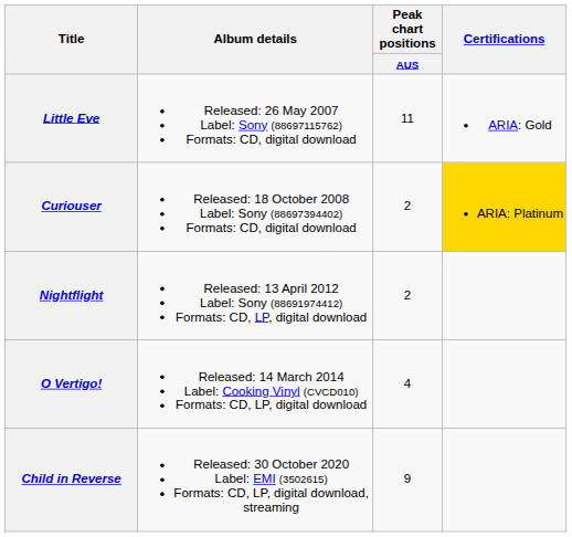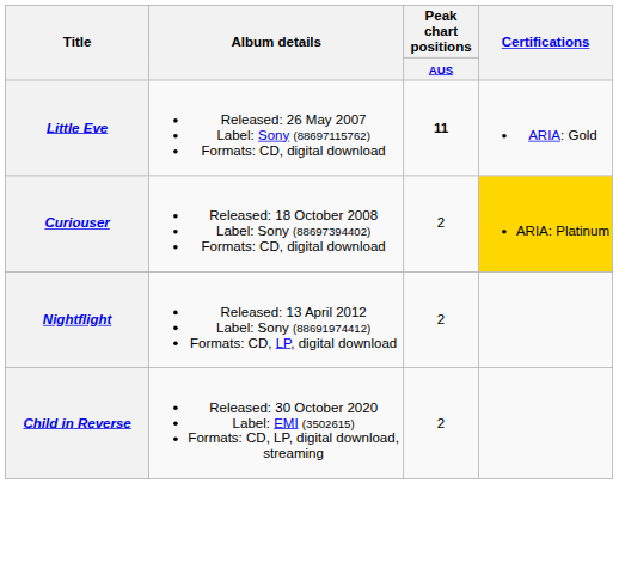 <table class="wikitable plainrowheaders" style="text-align:center">
 <tr>
 <th scope="col" rowspan="2" style="width:10em;">Title</th>
 <th scope="col" rowspan="2" style="width:18em;">Album details</th>
 <th scope="col" colspan="1" style="width:5em;">Peak chart<br>positions</th>
 <th scope="col" rowspan="2" style="width:10m;"><a href='#'>Certifications</a></th>
 </tr>
 <tr>
 <th scope="col" style="text-align:center;"><small><a href='#'>AUS</a><br></small></th>
 </tr>
 <tr>
 <th scope="row"><em><a href='#'>Little Eve</a></em></th>
 <td><br><ul><li>Released: 26 May 2007</li><li>Label: <a href='#'>Sony</a> <small>(88697115762)</small></li><li>Formats: CD, digital download</li></ul></td>
-<td>11</td>
+<td><strong>11</strong></td>
 <td><br><ul><li><a href='#'>ARIA</a>: Gold</li></ul></td>
 </tr>
 <tr>
 <th scope="row"><em><a href='#'>Curiouser</a></em></th>
 <td><br><ul><li>Released: 18 October 2008</li><li>Label: Sony <small>(88697394402)</small></li><li>Formats: CD, digital download</li></ul></td>
 <td>2</td>
 <td style="background: gold;"><br><ul><li>ARIA: Platinum</li></ul></td>
 </tr>
 <tr>
 <th scope="row"><em><a href='#'>Nightflight</a></em></th>
 <td><br><ul><li>Released: 13 April 2012</li><li>Label: Sony <small>(88691974412)</small></li><li>Formats: CD, <a href='#'>LP</a>, digital download</li></ul></td>
 <td>2</td>
 <td></td>
 </tr>
 <tr>
-<th scope="row"><em><a href='#'>O Vertigo!</a></em></th>
-<td><br><ul><li>Released: 14 March 2014</li><li>Label: <a href='#'>Cooking Vinyl</a> <small>(CVCD010)</small></li><li>Formats: CD, LP, digital download</li></ul></td>
-<td>4</td>
-<td></td>
-</tr>
-<tr>
 <th scope="row"><em><a href='#'>Child in Reverse</a></em></th>
 <td><br><ul><li>Released: 30 October 2020</li><li>Label: <a href='#'>EMI</a> <small>(3502615)</small></li><li>Formats: CD, LP, digital download, streaming</li></ul></td>
-<td>9</td>
+<td>2</td>
 <td></td>
 </tr>
 </table>
